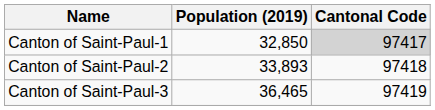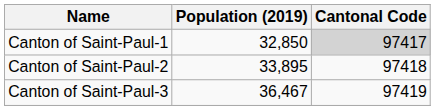 <table class="wikitable">
 <tr>
 <th>Name</th>
 <th>Population (2019)</th>
 <th>Cantonal Code</th>
 </tr>
 <tr>
 <td>Canton of Saint-Paul-1</td>
 <td align="right">32,850</td>
 <td align="right" style="background: lightgrey;">97417</td>
 </tr>
 <tr>
 <td>Canton of Saint-Paul-2</td>
-<td align="right">33,893</td>
+<td align="right">33,895</td>
 <td align="right">97418</td>
 </tr>
 <tr>
 <td>Canton of Saint-Paul-3</td>
-<td align="right">36,465</td>
+<td align="right">36,467</td>
 <td align="right">97419</td>
 </tr>
 <tr>
 </tr>
 </table>
